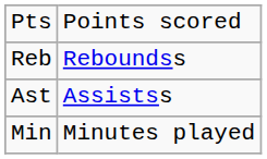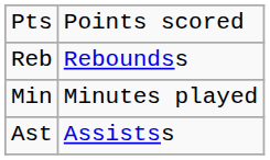 <table class="wikitable plainrowheaders" style="text-align:left; font-size: 95%;">
 <tr>
 <td>Pts</td>
 <td>Points scored</td>
 </tr>
 <tr>
 <td>Reb</td>
 <td><a href='#'>Rebounds</a>s</td>
 </tr>
 <tr>
+<td>Min</td>
+<td>Minutes played</td>
+</tr>
+<tr>
 <td>Ast</td>
 <td><a href='#'>Assists</a>s</td>
 </tr>
-<tr>
-<td>Min</td>
-<td>Minutes played</td>
-</tr>
 </table>
